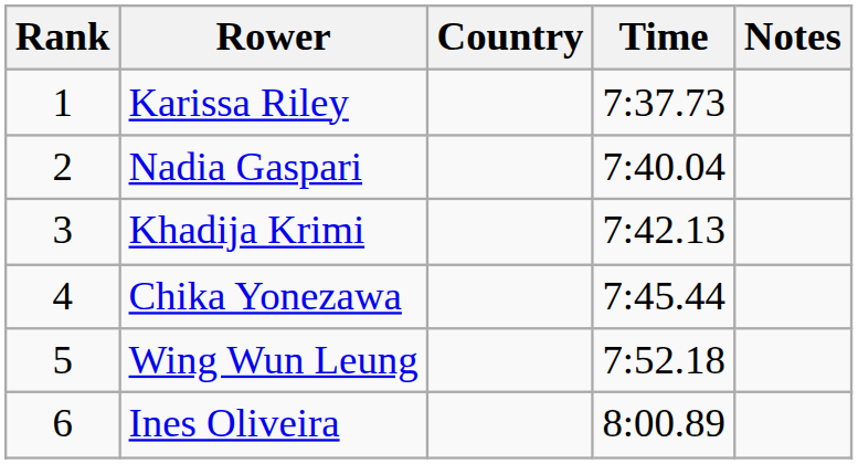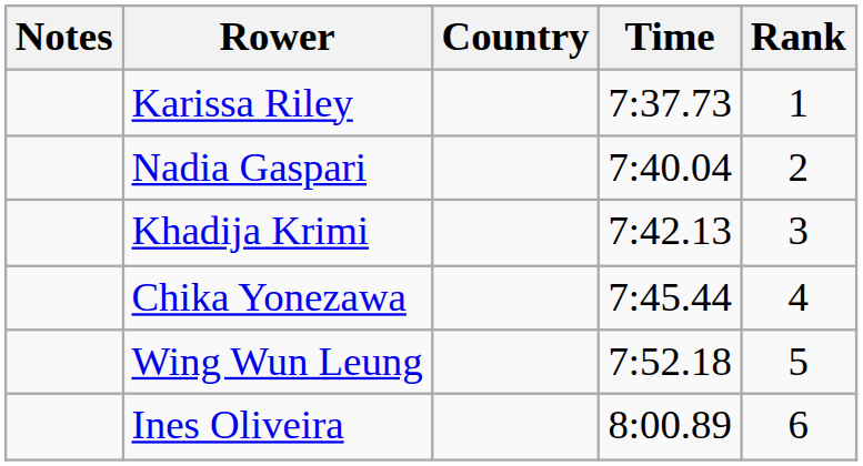 <table class="wikitable" style="text-align:center">
 <tr>
-<th>Rank</th>
+<th>Notes</th>
 <th>Rower</th>
 <th>Country</th>
 <th>Time</th>
-<th>Notes</th>
+<th>Rank</th>
 </tr>
 <tr>
-<td>1</td>
+<td></td>
 <td align="left"><a href='#'>Karissa Riley</a></td>
 <td align="left"></td>
 <td>7:37.73</td>
-<td></td>
+<td>1</td>
 </tr>
 <tr>
-<td>2</td>
+<td></td>
 <td align="left"><a href='#'>Nadia Gaspari</a></td>
 <td align="left"></td>
 <td>7:40.04</td>
-<td></td>
+<td>2</td>
 </tr>
 <tr>
-<td>3</td>
+<td></td>
 <td align="left"><a href='#'>Khadija Krimi</a></td>
 <td align="left"></td>
 <td>7:42.13</td>
-<td></td>
+<td>3</td>
 </tr>
 <tr>
-<td>4</td>
+<td></td>
 <td align="left"><a href='#'>Chika Yonezawa</a></td>
 <td align="left"></td>
 <td>7:45.44</td>
-<td></td>
+<td>4</td>
 </tr>
 <tr>
-<td>5</td>
+<td></td>
 <td align="left"><a href='#'>Wing Wun Leung</a></td>
 <td align="left"></td>
 <td>7:52.18</td>
-<td></td>
+<td>5</td>
 </tr>
 <tr>
-<td>6</td>
+<td></td>
 <td align="left"><a href='#'>Ines Oliveira</a></td>
 <td align="left"></td>
 <td>8:00.89</td>
-<td></td>
+<td>6</td>
 </tr>
 </table>
